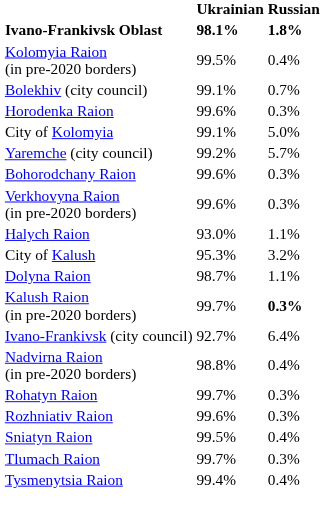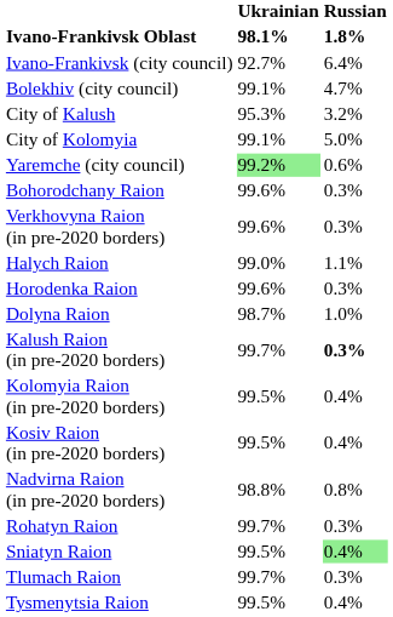 <table class="standard sortable">
 <tr>
 <th></th>
 <th>Ukrainian</th>
 <th>Russian</th>
 </tr>
 <tr>
 <td><strong>Ivano-Frankivsk Oblast</strong></td>
 <td><strong>98.1%</strong></td>
 <td><strong>1.8%</strong></td>
 </tr>
 <tr>
-<td><a href='#'>Kolomyia Raion</a><br>(in pre-2020 borders)</td>
-<td>99.5%</td>
-<td>0.4%</td>
+<td><a href='#'>Ivano-Frankivsk</a> (city council)</td>
+<td>92.7%</td>
+<td>6.4%</td>
 </tr>
 <tr>
 <td><a href='#'>Bolekhiv</a> (city council)</td>
 <td>99.1%</td>
-<td>0.7%</td>
+<td>4.7%</td>
 </tr>
 <tr>
-<td><a href='#'>Horodenka Raion</a></td>
-<td>99.6%</td>
-<td>0.3%</td>
+<td>City of <a href='#'>Kalush</a></td>
+<td>95.3%</td>
+<td>3.2%</td>
 </tr>
 <tr>
 <td>City of <a href='#'>Kolomyia</a></td>
 <td>99.1%</td>
 <td>5.0%</td>
 </tr>
 <tr>
 <td><a href='#'>Yaremche</a> (city council)</td>
-<td>99.2%</td>
-<td>5.7%</td>
+<td style="background: lightgreen;">99.2%</td>
+<td>0.6%</td>
 </tr>
 <tr>
 <td><a href='#'>Bohorodchany Raion</a></td>
 <td>99.6%</td>
 <td>0.3%</td>
 </tr>
 <tr>
 <td><a href='#'>Verkhovyna Raion</a><br>(in pre-2020 borders)</td>
 <td>99.6%</td>
 <td>0.3%</td>
 </tr>
 <tr>
 <td><a href='#'>Halych Raion</a></td>
-<td>93.0%</td>
+<td>99.0%</td>
 <td>1.1%</td>
 </tr>
 <tr>
-<td>City of <a href='#'>Kalush</a></td>
-<td>95.3%</td>
-<td>3.2%</td>
+<td><a href='#'>Horodenka Raion</a></td>
+<td>99.6%</td>
+<td>0.3%</td>
 </tr>
 <tr>
 <td><a href='#'>Dolyna Raion</a></td>
 <td>98.7%</td>
-<td>1.1%</td>
+<td>1.0%</td>
 </tr>
 <tr>
 <td><a href='#'>Kalush Raion</a><br>(in pre-2020 borders)</td>
 <td>99.7%</td>
 <td><strong>0.3%</strong></td>
 </tr>
 <tr>
-<td><a href='#'>Ivano-Frankivsk</a> (city council)</td>
-<td>92.7%</td>
-<td>6.4%</td>
+<td><a href='#'>Kolomyia Raion</a><br>(in pre-2020 borders)</td>
+<td>99.5%</td>
+<td>0.4%</td>
+</tr>
+<tr>
+<td><a href='#'>Kosiv Raion</a><br>(in pre-2020 borders)</td>
+<td>99.5%</td>
+<td>0.4%</td>
 </tr>
 <tr>
 <td><a href='#'>Nadvirna Raion</a><br>(in pre-2020 borders)</td>
 <td>98.8%</td>
-<td>0.4%</td>
+<td>0.8%</td>
 </tr>
 <tr>
 <td><a href='#'>Rohatyn Raion</a></td>
 <td>99.7%</td>
 <td>0.3%</td>
 </tr>
 <tr>
-<td><a href='#'>Rozhniativ Raion</a></td>
-<td>99.6%</td>
-<td>0.3%</td>
-</tr>
-<tr>
 <td><a href='#'>Sniatyn Raion</a></td>
 <td>99.5%</td>
-<td>0.4%</td>
+<td style="background: lightgreen;">0.4%</td>
 </tr>
 <tr>
 <td><a href='#'>Tlumach Raion</a></td>
 <td>99.7%</td>
 <td>0.3%</td>
 </tr>
 <tr>
 <td><a href='#'>Tysmenytsia Raion</a></td>
-<td>99.4%</td>
+<td>99.5%</td>
 <td>0.4%</td>
 </tr>
 </table>
